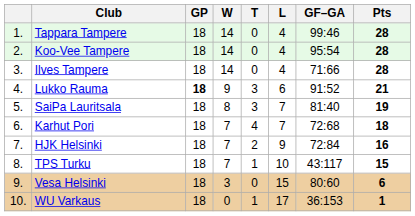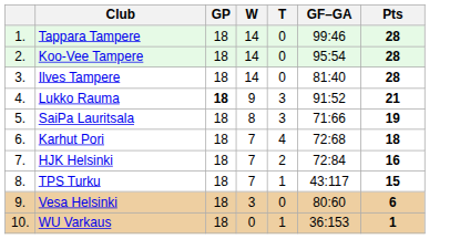 <table class="wikitable">
 <tr>
 <th width="30"></th>
 <th width="200">Club</th>
 <th width="30">GP</th>
 <th width="30">W</th>
 <th width="30">T</th>
-<th width="30">L</th>
 <th width="70">GF–GA</th>
 <th width="70">Pts</th>
 </tr>
 <tr bgcolor="#e6fae6" align="center">
 <td>1.</td>
 <td align="left"><a href='#'>Tappara Tampere</a></td>
 <td>18</td>
 <td>14</td>
 <td>0</td>
-<td>4</td>
 <td>99:46</td>
 <td><strong>28</strong></td>
 </tr>
 <tr bgcolor="#e6fae6" align="center">
 <td>2.</td>
 <td align="left"><a href='#'>Koo-Vee Tampere</a></td>
 <td>18</td>
 <td>14</td>
 <td>0</td>
-<td>4</td>
 <td>95:54</td>
 <td><strong>28</strong></td>
 </tr>
 <tr bgcolor="#FFFFFF" align="center">
 <td>3.</td>
 <td align="left"><a href='#'>Ilves Tampere</a></td>
 <td>18</td>
 <td>14</td>
 <td>0</td>
-<td>4</td>
-<td>71:66</td>
+<td>81:40</td>
 <td><strong>28</strong></td>
 </tr>
 <tr bgcolor="#FFFFFF" align="center">
 <td>4.</td>
 <td align="left"><a href='#'>Lukko Rauma</a></td>
 <td><strong>18</strong></td>
 <td>9</td>
 <td>3</td>
-<td>6</td>
 <td>91:52</td>
 <td><strong>21</strong></td>
 </tr>
 <tr bgcolor="#FFFFFF" align="center">
 <td>5.</td>
 <td align="left"><a href='#'>SaiPa Lauritsala</a></td>
 <td>18</td>
 <td>8</td>
 <td>3</td>
-<td>7</td>
-<td>81:40</td>
+<td>71:66</td>
 <td><strong>19</strong></td>
 </tr>
 <tr bgcolor="#FFFFFF" align="center">
 <td>6.</td>
 <td align="left"><a href='#'>Karhut Pori</a></td>
 <td>18</td>
 <td>7</td>
 <td>4</td>
-<td>7</td>
 <td>72:68</td>
 <td><strong>18</strong></td>
 </tr>
 <tr bgcolor="#FFFFFF" align="center">
 <td>7.</td>
 <td align="left"><a href='#'>HJK Helsinki</a></td>
 <td>18</td>
 <td>7</td>
 <td>2</td>
-<td>9</td>
 <td>72:84</td>
 <td><strong>16</strong></td>
 </tr>
 <tr bgcolor="#FFFFFF" align="center">
 <td>8.</td>
 <td align="left"><a href='#'>TPS Turku</a></td>
 <td>18</td>
 <td>7</td>
 <td>1</td>
-<td>10</td>
 <td>43:117</td>
 <td><strong>15</strong></td>
 </tr>
 <tr bgcolor="#EECFA1" align="center">
 <td>9.</td>
 <td align="left"><a href='#'>Vesa Helsinki</a></td>
 <td>18</td>
 <td>3</td>
 <td>0</td>
-<td>15</td>
 <td>80:60</td>
 <td><strong>6</strong></td>
 </tr>
 <tr bgcolor="#EECFA1" align="center">
 <td>10.</td>
 <td align="left"><a href='#'>WU Varkaus</a></td>
 <td>18</td>
 <td>0</td>
 <td>1</td>
-<td>17</td>
 <td>36:153</td>
 <td><strong>1</strong></td>
 </tr>
 </table>
